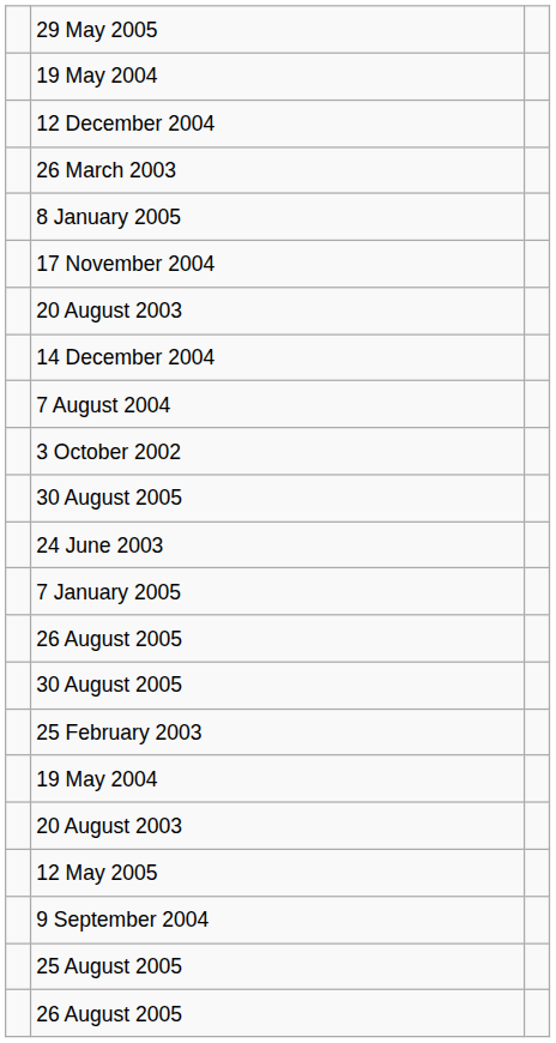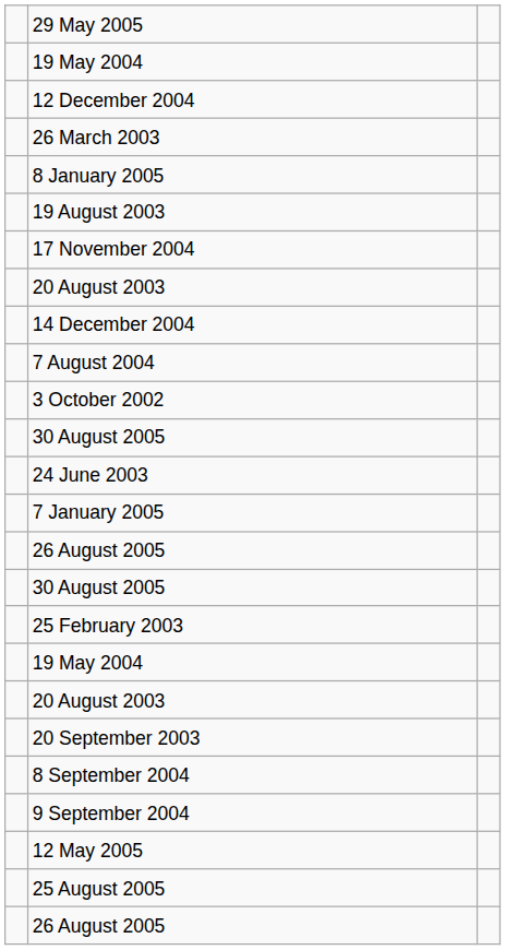 <table class="wikitable" style="font-size: 89%; float: left; width: 26em; margin-right: 1em; height: 700px">
 <tr>
 <td></td>
 <td>29 May 2005</td>
 <td></td>
 </tr>
 <tr>
 <td></td>
 <td>19 May 2004</td>
 <td></td>
 </tr>
 <tr>
 <td></td>
 <td>12 December 2004</td>
 <td></td>
 </tr>
 <tr>
 <td></td>
 <td>26 March 2003</td>
 <td></td>
 </tr>
 <tr>
 <td></td>
 <td>8 January 2005</td>
+<td></td>
+</tr>
+<tr>
+<td></td>
+<td>19 August 2003</td>
 <td></td>
 </tr>
 <tr>
 <td></td>
 <td>17 November 2004</td>
 <td></td>
 </tr>
 <tr>
 <td></td>
 <td>20 August 2003</td>
 <td></td>
 </tr>
 <tr>
 <td></td>
 <td>14 December 2004</td>
 <td></td>
 </tr>
 <tr>
 <td></td>
 <td>7 August 2004</td>
 <td></td>
 </tr>
 <tr>
 <td></td>
 <td>3 October 2002</td>
 <td></td>
 </tr>
 <tr>
 <td></td>
 <td>30 August 2005</td>
 <td></td>
 </tr>
 <tr>
 <td></td>
 <td>24 June 2003</td>
 <td></td>
 </tr>
 <tr>
 <td></td>
 <td>7 January 2005</td>
 <td></td>
 </tr>
 <tr>
 <td></td>
 <td>26 August 2005</td>
 <td></td>
 </tr>
 <tr>
 <td></td>
 <td>30 August 2005</td>
 <td></td>
 </tr>
 <tr>
 <td></td>
 <td>25 February 2003</td>
 <td></td>
 </tr>
 <tr>
 <td></td>
 <td>19 May 2004</td>
 <td></td>
 </tr>
 <tr>
 <td></td>
 <td>20 August 2003</td>
 <td></td>
 </tr>
 <tr>
 <td></td>
-<td>12 May 2005</td>
+<td>20 September 2003</td>
+<td></td>
+</tr>
+<tr>
+<td></td>
+<td>8 September 2004</td>
 <td></td>
 </tr>
 <tr>
 <td></td>
 <td>9 September 2004</td>
+<td></td>
+</tr>
+<tr>
+<td></td>
+<td>12 May 2005</td>
 <td></td>
 </tr>
 <tr>
 <td></td>
 <td>25 August 2005</td>
 <td></td>
 </tr>
 <tr>
 <td></td>
 <td>26 August 2005</td>
 <td></td>
 </tr>
 </table>
